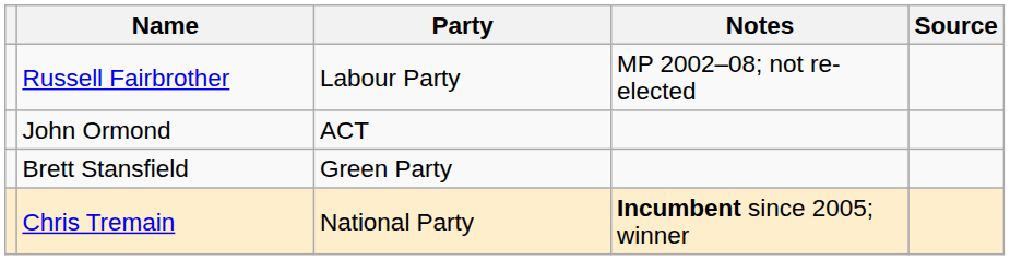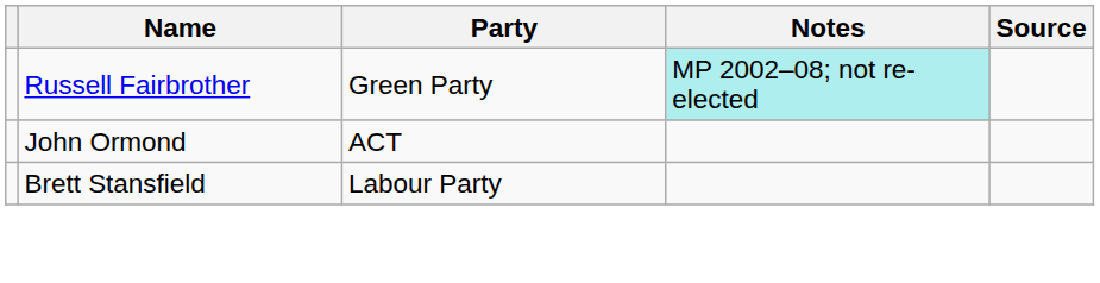 <table class="wikitable" width="70%" style="font-size:95%;">
 <tr>
 <th width=1%></th>
 <th width=30%>Name</th>
 <th width=30%>Party</th>
 <th width=30%>Notes</th>
 <th width=9%>Source</th>
 </tr>
 <tr -->
 <td bgcolor=></td>
 <td><a href='#'>Russell Fairbrother</a></td>
-<td>Labour Party</td>
-<td>MP 2002–08; not re-elected</td>
+<td>Green Party</td>
+<td style="background: paleturquoise;">MP 2002–08; not re-elected</td>
 <td></td>
 </tr>
 <tr -->
 <td bgcolor=></td>
 <td>John Ormond</td>
 <td>ACT</td>
 <td></td>
 <td></td>
 </tr>
 <tr -->
 <td bgcolor=></td>
 <td>Brett Stansfield</td>
-<td>Green Party</td>
+<td>Labour Party</td>
 <td></td>
 <td></td>
 </tr>
-<tr ---- bgcolor=#FFEECC>
-<td bgcolor=></td>
-<td><a href='#'>Chris Tremain</a></td>
-<td>National Party</td>
-<td><strong>Incumbent</strong> since 2005; winner</td>
-<td></td>
-</tr>
 </table>
